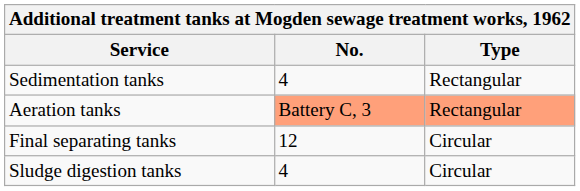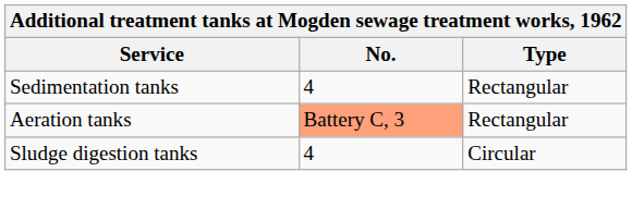 <table class="wikitable">
 <tr>
 <th colspan="3">Additional treatment tanks at Mogden sewage treatment works, 1962</th>
 </tr>
 <tr>
 <th>Service</th>
 <th>No.</th>
 <th>Type</th>
 </tr>
 <tr>
 <td>Sedimentation tanks</td>
 <td>4</td>
 <td>Rectangular</td>
 </tr>
 <tr>
 <td>Aeration tanks</td>
 <td style="background: lightsalmon;">Battery C, 3</td>
-<td style="background: lightsalmon;">Rectangular</td>
-</tr>
-<tr>
-<td>Final separating tanks</td>
-<td>12</td>
-<td>Circular</td>
+<td>Rectangular</td>
 </tr>
 <tr>
 <td>Sludge digestion tanks</td>
 <td>4</td>
 <td>Circular</td>
 </tr>
 </table>
